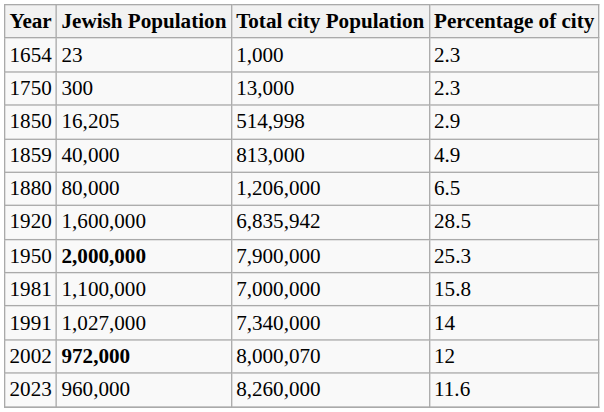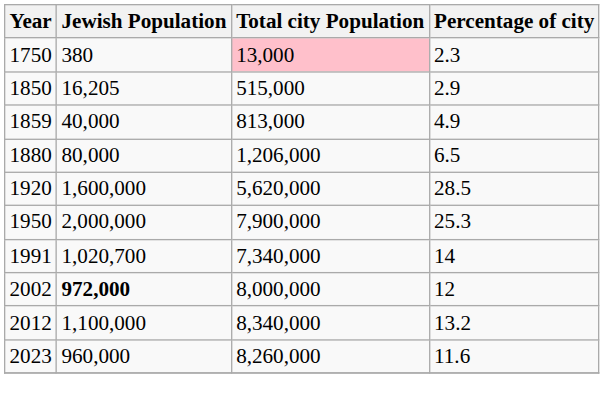 <table class="wikitable">
 <tr>
 <th>Year</th>
 <th>Jewish Population</th>
 <th>Total city Population</th>
 <th>Percentage of city</th>
 </tr>
 <tr>
-<td>1654</td>
-<td>23</td>
-<td>1,000</td>
-<td>2.3</td>
-</tr>
-<tr>
 <td>1750</td>
-<td>300</td>
-<td>13,000</td>
+<td>380</td>
+<td style="background: pink;">13,000</td>
 <td>2.3</td>
 </tr>
 <tr>
 <td>1850</td>
 <td>16,205</td>
-<td>514,998</td>
+<td>515,000</td>
 <td>2.9</td>
 </tr>
 <tr>
 <td>1859</td>
 <td>40,000</td>
 <td>813,000</td>
 <td>4.9</td>
 </tr>
 <tr>
 <td>1880</td>
 <td>80,000</td>
 <td>1,206,000</td>
 <td>6.5</td>
 </tr>
 <tr>
 <td>1920</td>
 <td>1,600,000</td>
-<td>6,835,942</td>
+<td>5,620,000</td>
 <td>28.5</td>
 </tr>
 <tr>
 <td>1950</td>
-<td><strong>2,000,000</strong></td>
+<td>2,000,000</td>
 <td>7,900,000</td>
 <td>25.3</td>
 </tr>
 <tr>
-<td>1981</td>
-<td>1,100,000</td>
-<td>7,000,000</td>
-<td>15.8</td>
-</tr>
-<tr>
 <td>1991</td>
-<td>1,027,000</td>
+<td>1,020,700</td>
 <td>7,340,000</td>
 <td>14</td>
 </tr>
 <tr>
 <td>2002</td>
 <td><strong>972,000</strong></td>
-<td>8,000,070</td>
+<td>8,000,000</td>
 <td>12</td>
+</tr>
+<tr>
+<td>2012</td>
+<td>1,100,000</td>
+<td>8,340,000</td>
+<td>13.2</td>
 </tr>
 <tr>
 <td>2023</td>
 <td>960,000</td>
 <td>8,260,000</td>
 <td>11.6</td>
 </tr>
 <tr>
 </tr>
 </table>
